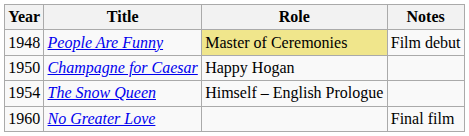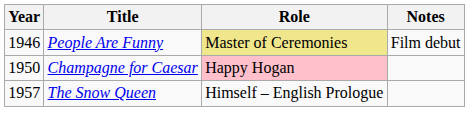 <table class="wikitable sortable">
 <tr>
 <th>Year</th>
 <th>Title</th>
 <th>Role</th>
 <th class="unsortable">Notes</th>
 </tr>
 <tr>
-<td>1948</td>
+<td>1946</td>
 <td><em><a href='#'>People Are Funny</a></em></td>
 <td style="background: khaki;">Master of Ceremonies</td>
 <td>Film debut</td>
 </tr>
 <tr>
 <td>1950</td>
 <td><em><a href='#'>Champagne for Caesar</a></em></td>
-<td>Happy Hogan</td>
+<td style="background: pink;">Happy Hogan</td>
 <td></td>
 </tr>
 <tr>
-<td>1954</td>
+<td>1957</td>
 <td data-sort-value="Snow Queen, The"><em><a href='#'>The Snow Queen</a></em></td>
 <td>Himself – English Prologue</td>
 <td></td>
 </tr>
-<tr>
-<td>1960</td>
-<td><em><a href='#'>No Greater Love</a></em></td>
-<td></td>
-<td>Final film</td>
-</tr>
 </table>
